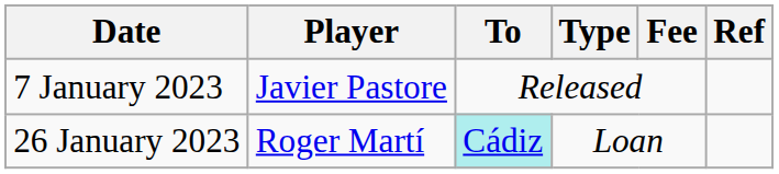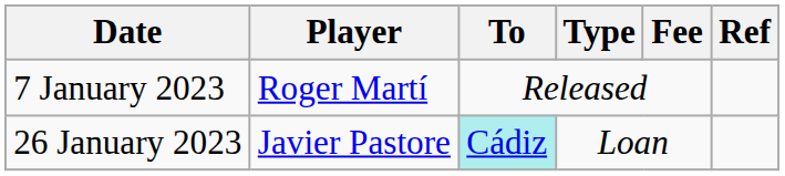 <table class="wikitable">
 <tr>
 <th>Date</th>
 <th>Player</th>
 <th>To</th>
 <th>Type</th>
 <th>Fee</th>
 <th>Ref</th>
 </tr>
 <tr>
 <td>7 January 2023</td>
-<td> <a href='#'>Javier Pastore</a></td>
+<td> <a href='#'>Roger Martí</a></td>
 <td colspan=3 align=center><em>Released</em></td>
 <td align=center></td>
 </tr>
 <tr>
 <td>26 January 2023</td>
-<td> <a href='#'>Roger Martí</a></td>
+<td> <a href='#'>Javier Pastore</a></td>
 <td style="background: paleturquoise;"><a href='#'>Cádiz</a></td>
 <td colspan=2 align=center><em>Loan</em></td>
 <td align=center></td>
 </tr>
 </table>
